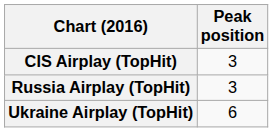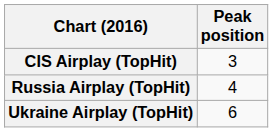 <table class="wikitable sortable plainrowheaders" style="text-align:center">
 <tr>
 <th scope="col">Chart (2016)</th>
 <th scope="col">Peak<br>position</th>
 </tr>
 <tr>
 <th scope="row">CIS Airplay (TopHit)</th>
 <td>3</td>
 </tr>
 <tr>
 <th scope="row">Russia Airplay (TopHit)</th>
-<td>3</td>
+<td>4</td>
 </tr>
 <tr>
 <th scope="row">Ukraine Airplay (TopHit)</th>
 <td>6</td>
 </tr>
 </table>
